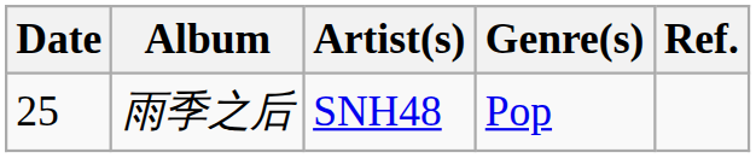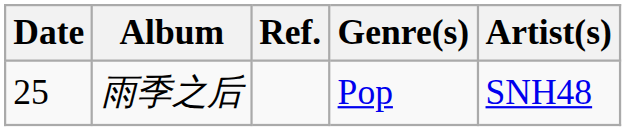 <table class="wikitable">
 <tr>
 <th>Date</th>
 <th>Album</th>
+<th>Ref.</th>
+<th>Genre(s)</th>
 <th>Artist(s)</th>
-<th>Genre(s)</th>
-<th>Ref.</th>
 </tr>
 <tr>
 <td>25</td>
 <td><em>雨季之后</em></td>
+<td></td>
+<td><a href='#'>Pop</a></td>
 <td><a href='#'>SNH48</a></td>
-<td><a href='#'>Pop</a></td>
-<td></td>
 </tr>
 </table>
